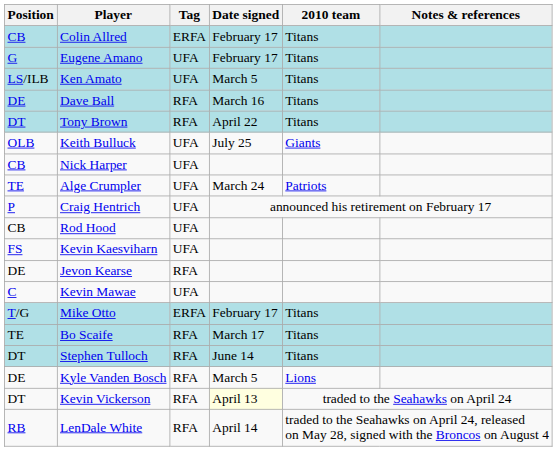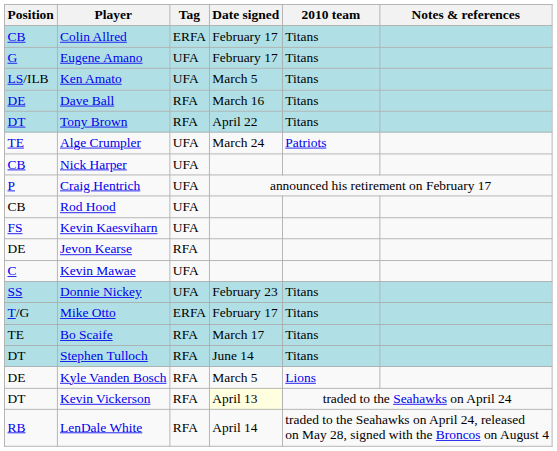 <table class="wikitable">
 <tr>
 <th>Position</th>
 <th>Player</th>
 <th>Tag</th>
 <th>Date signed</th>
 <th>2010 team</th>
 <th>Notes & references</th>
 </tr>
 <tr style="background:#b0e0e6;">
 <td><a href='#'>CB</a></td>
 <td><a href='#'>Colin Allred</a></td>
 <td>ERFA</td>
 <td>February 17</td>
 <td>Titans</td>
 <td></td>
 </tr>
 <tr style="background:#b0e0e6;">
 <td><a href='#'>G</a></td>
 <td><a href='#'>Eugene Amano</a></td>
 <td>UFA</td>
 <td>February 17</td>
 <td>Titans</td>
 <td></td>
 </tr>
 <tr style="background:#b0e0e6;">
 <td><a href='#'>LS</a>/ILB</td>
 <td><a href='#'>Ken Amato</a></td>
 <td>UFA</td>
 <td>March 5</td>
 <td>Titans</td>
 <td></td>
 </tr>
 <tr style="background:#b0e0e6;">
 <td><a href='#'>DE</a></td>
 <td><a href='#'>Dave Ball</a></td>
 <td>RFA</td>
 <td>March 16</td>
 <td>Titans</td>
 <td></td>
 </tr>
 <tr style="background:#b0e0e6;">
 <td><a href='#'>DT</a></td>
 <td><a href='#'>Tony Brown</a></td>
 <td>RFA</td>
 <td>April 22</td>
 <td>Titans</td>
 <td></td>
 </tr>
 <tr>
-<td><a href='#'>OLB</a></td>
-<td><a href='#'>Keith Bulluck</a></td>
+<td><a href='#'>TE</a></td>
+<td><a href='#'>Alge Crumpler</a></td>
 <td>UFA</td>
-<td>July 25</td>
-<td><a href='#'>Giants</a></td>
+<td>March 24</td>
+<td><a href='#'>Patriots</a></td>
 <td></td>
 </tr>
 <tr>
 <td><a href='#'>CB</a></td>
 <td><a href='#'>Nick Harper</a></td>
 <td>UFA</td>
 <td></td>
 <td></td>
-<td></td>
-</tr>
-<tr>
-<td><a href='#'>TE</a></td>
-<td><a href='#'>Alge Crumpler</a></td>
-<td>UFA</td>
-<td>March 24</td>
-<td><a href='#'>Patriots</a></td>
 <td></td>
 </tr>
 <tr>
 <td><a href='#'>P</a></td>
 <td><a href='#'>Craig Hentrich</a></td>
 <td>UFA</td>
 <td colspan="3" style="text-align:center;">announced his retirement on February 17</td>
 </tr>
 <tr>
 <td>CB</td>
 <td><a href='#'>Rod Hood</a></td>
 <td>UFA</td>
 <td></td>
 <td></td>
 <td></td>
 </tr>
 <tr>
 <td><a href='#'>FS</a></td>
 <td><a href='#'>Kevin Kaesviharn</a></td>
 <td>UFA</td>
 <td></td>
 <td></td>
 <td></td>
 </tr>
 <tr>
 <td>DE</td>
 <td><a href='#'>Jevon Kearse</a></td>
 <td>RFA</td>
 <td></td>
 <td></td>
 <td></td>
 </tr>
 <tr>
 <td><a href='#'>C</a></td>
 <td><a href='#'>Kevin Mawae</a></td>
 <td>UFA</td>
 <td></td>
 <td></td>
+<td></td>
+</tr>
+<tr style="background:#b0e0e6;">
+<td><a href='#'>SS</a></td>
+<td><a href='#'>Donnie Nickey</a></td>
+<td>UFA</td>
+<td>February 23</td>
+<td>Titans</td>
 <td></td>
 </tr>
 <tr style="background:#b0e0e6;">
 <td><a href='#'>T</a>/G</td>
 <td><a href='#'>Mike Otto</a></td>
 <td>ERFA</td>
 <td>February 17</td>
 <td>Titans</td>
 <td></td>
 </tr>
 <tr style="background:#b0e0e6;">
 <td>TE</td>
 <td><a href='#'>Bo Scaife</a></td>
 <td>RFA</td>
 <td>March 17</td>
 <td>Titans</td>
 <td></td>
 </tr>
 <tr style="background:#b0e0e6;">
 <td>DT</td>
 <td><a href='#'>Stephen Tulloch</a></td>
 <td>RFA</td>
 <td>June 14</td>
 <td>Titans</td>
 <td></td>
 </tr>
 <tr>
 <td>DE</td>
 <td><a href='#'>Kyle Vanden Bosch</a></td>
 <td>RFA</td>
 <td>March 5</td>
 <td><a href='#'>Lions</a></td>
 <td></td>
 </tr>
 <tr>
 <td>DT</td>
 <td><a href='#'>Kevin Vickerson</a></td>
 <td>RFA</td>
 <td style="background: lightyellow;">April 13</td>
 <td colspan="2" style="text-align:center;">traded to the <a href='#'>Seahawks</a> on April 24</td>
 </tr>
 <tr>
 <td><a href='#'>RB</a></td>
 <td><a href='#'>LenDale White</a></td>
 <td>RFA</td>
 <td>April 14</td>
 <td colspan="2">traded to the Seahawks on April 24, released<br>on May 28, signed with the <a href='#'>Broncos</a> on August 4</td>
 </tr>
 </table>
